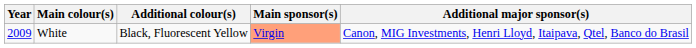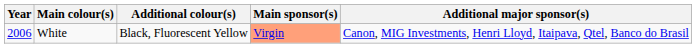 <table class="wikitable">
 <tr>
 <th>Year</th>
 <th>Main colour(s)</th>
 <th>Additional colour(s)</th>
 <th>Main sponsor(s)</th>
 <th>Additional major sponsor(s)</th>
 </tr>
 <tr>
-<td><a href='#'>2009</a></td>
+<td><a href='#'>2006</a></td>
 <td>White</td>
 <td>Black, Fluorescent Yellow</td>
 <td style="background: lightsalmon;"><a href='#'>Virgin</a></td>
 <td><a href='#'>Canon</a>, <a href='#'>MIG Investments</a>, <a href='#'>Henri Lloyd</a>, <a href='#'>Itaipava</a>, <a href='#'>Qtel</a>, <a href='#'>Banco do Brasil</a></td>
 </tr>
 </table>
